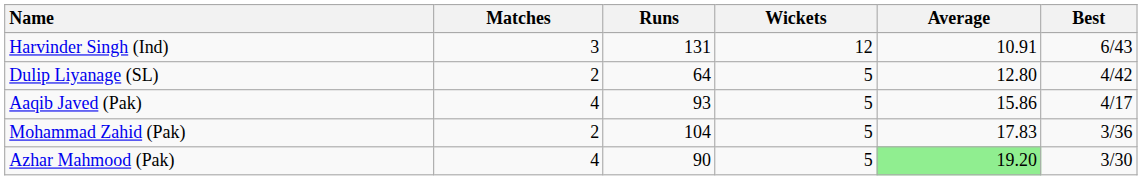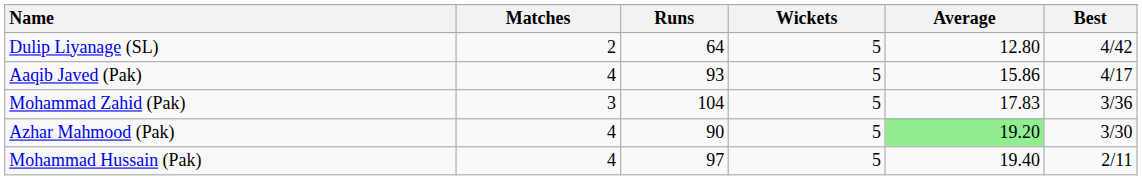 <table class="wikitable"  style="margin:1em auto 1em auto; width:80%;">
 <tr>
 <th style="text-align:left;">Name</th>
 <th>Matches</th>
 <th>Runs</th>
 <th>Wickets</th>
 <th>Average</th>
 <th>Best</th>
-</tr>
-<tr style="text-align:right;">
-<td style="text-align:left;"><a href='#'>Harvinder Singh</a> (Ind)</td>
-<td>3</td>
-<td>131</td>
-<td>12</td>
-<td>10.91</td>
-<td>6/43</td>
 </tr>
 <tr style="text-align:right;">
 <td style="text-align:left;"><a href='#'>Dulip Liyanage</a> (SL)</td>
 <td>2</td>
 <td>64</td>
 <td>5</td>
 <td>12.80</td>
 <td>4/42</td>
 </tr>
 <tr style="text-align:right;">
 <td style="text-align:left;"><a href='#'>Aaqib Javed</a> (Pak)</td>
 <td>4</td>
 <td>93</td>
 <td>5</td>
 <td>15.86</td>
 <td>4/17</td>
 </tr>
 <tr style="text-align:right;">
 <td style="text-align:left;"><a href='#'>Mohammad Zahid</a> (Pak)</td>
-<td>2</td>
+<td>3</td>
 <td>104</td>
 <td>5</td>
 <td>17.83</td>
 <td>3/36</td>
 </tr>
 <tr style="text-align:right;">
 <td style="text-align:left;"><a href='#'>Azhar Mahmood</a> (Pak)</td>
 <td>4</td>
 <td>90</td>
 <td>5</td>
 <td style="background: lightgreen;">19.20</td>
 <td>3/30</td>
 </tr>
+<tr style="text-align:right;">
+<td style="text-align:left;"><a href='#'>Mohammad Hussain</a> (Pak)</td>
+<td>4</td>
+<td>97</td>
+<td>5</td>
+<td>19.40</td>
+<td>2/11</td>
+</tr>
 </table>
